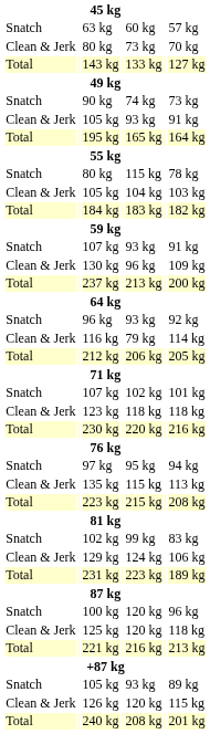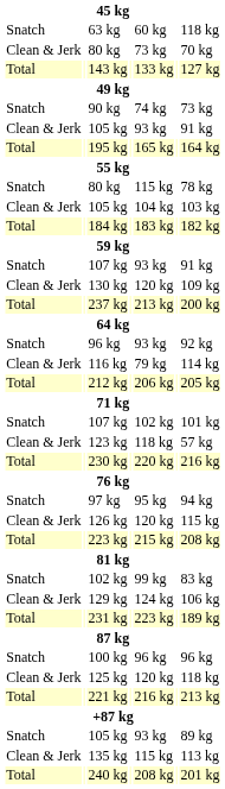 <table>
 <tr>
 <th colspan=7>45 kg</th>
 </tr>
 <tr>
 <td>Snatch</td>
 <td></td>
 <td>63 kg</td>
 <td></td>
 <td>60 kg</td>
 <td></td>
-<td>57 kg</td>
+<td>118 kg</td>
 </tr>
 <tr>
 <td>Clean & Jerk</td>
 <td></td>
 <td>80 kg</td>
 <td></td>
 <td>73 kg</td>
 <td></td>
 <td>70 kg</td>
 </tr>
 <tr bgcolor=ffffcc>
 <td>Total</td>
 <td></td>
 <td>143 kg</td>
 <td></td>
 <td>133 kg</td>
 <td></td>
 <td>127 kg</td>
 </tr>
 <tr>
 <th colspan=7>49 kg</th>
 </tr>
 <tr>
 <td>Snatch</td>
 <td></td>
 <td>90 kg</td>
 <td></td>
 <td>74 kg</td>
 <td></td>
 <td>73 kg</td>
 </tr>
 <tr>
 <td>Clean & Jerk</td>
 <td></td>
 <td>105 kg</td>
 <td></td>
 <td>93 kg</td>
 <td></td>
 <td>91 kg</td>
 </tr>
 <tr bgcolor=ffffcc>
 <td>Total</td>
 <td></td>
 <td>195 kg</td>
 <td></td>
 <td>165 kg</td>
 <td></td>
 <td>164 kg</td>
 </tr>
 <tr>
 <th colspan=7>55 kg</th>
 </tr>
 <tr>
 <td>Snatch</td>
 <td></td>
 <td>80 kg</td>
 <td></td>
 <td>115 kg</td>
 <td></td>
 <td>78 kg</td>
 </tr>
 <tr>
 <td>Clean & Jerk</td>
 <td></td>
 <td>105 kg</td>
 <td></td>
 <td>104 kg</td>
 <td></td>
 <td>103 kg</td>
 </tr>
 <tr bgcolor=ffffcc>
 <td>Total</td>
 <td></td>
 <td>184 kg</td>
 <td></td>
 <td>183 kg</td>
 <td></td>
 <td>182 kg</td>
 </tr>
 <tr>
 <th colspan=7>59 kg</th>
 </tr>
 <tr>
 <td>Snatch</td>
 <td></td>
 <td>107 kg</td>
 <td></td>
 <td>93 kg</td>
 <td></td>
 <td>91 kg</td>
 </tr>
 <tr>
 <td>Clean & Jerk</td>
 <td></td>
 <td>130 kg</td>
 <td></td>
-<td>96 kg</td>
+<td>120 kg</td>
 <td></td>
 <td>109 kg</td>
 </tr>
 <tr bgcolor=ffffcc>
 <td>Total</td>
 <td></td>
 <td>237 kg</td>
 <td></td>
 <td>213 kg</td>
 <td></td>
 <td>200 kg</td>
 </tr>
 <tr>
 <th colspan=7>64 kg</th>
 </tr>
 <tr>
 <td>Snatch</td>
 <td></td>
 <td>96 kg</td>
 <td></td>
 <td>93 kg</td>
 <td></td>
 <td>92 kg</td>
 </tr>
 <tr>
 <td>Clean & Jerk</td>
 <td></td>
 <td>116 kg</td>
 <td></td>
 <td>79 kg</td>
 <td></td>
 <td>114 kg</td>
 </tr>
 <tr bgcolor=ffffcc>
 <td>Total</td>
 <td></td>
 <td>212 kg</td>
 <td></td>
 <td>206 kg</td>
 <td></td>
 <td>205 kg</td>
 </tr>
 <tr>
 <th colspan=7>71 kg</th>
 </tr>
 <tr>
 <td>Snatch</td>
 <td></td>
 <td>107 kg</td>
 <td></td>
 <td>102 kg</td>
 <td></td>
 <td>101 kg</td>
 </tr>
 <tr>
 <td>Clean & Jerk</td>
 <td></td>
 <td>123 kg</td>
 <td></td>
 <td>118 kg</td>
 <td></td>
-<td>118 kg</td>
+<td>57 kg</td>
 </tr>
 <tr bgcolor=ffffcc>
 <td>Total</td>
 <td></td>
 <td>230 kg</td>
 <td></td>
 <td>220 kg</td>
 <td></td>
 <td>216 kg</td>
 </tr>
 <tr>
 <th colspan=7>76 kg</th>
 </tr>
 <tr>
 <td>Snatch</td>
 <td></td>
 <td>97 kg</td>
 <td></td>
 <td>95 kg</td>
 <td></td>
 <td>94 kg</td>
 </tr>
 <tr>
 <td>Clean & Jerk</td>
 <td></td>
-<td>135 kg</td>
+<td>126 kg</td>
+<td></td>
+<td>120 kg</td>
 <td></td>
 <td>115 kg</td>
-<td></td>
-<td>113 kg</td>
 </tr>
 <tr bgcolor=ffffcc>
 <td>Total</td>
 <td></td>
 <td>223 kg</td>
 <td></td>
 <td>215 kg</td>
 <td></td>
 <td>208 kg</td>
 </tr>
 <tr>
 <th colspan=7>81 kg</th>
 </tr>
 <tr>
 <td>Snatch</td>
 <td></td>
 <td>102 kg</td>
 <td></td>
 <td>99 kg</td>
 <td></td>
 <td>83 kg</td>
 </tr>
 <tr>
 <td>Clean & Jerk</td>
 <td></td>
 <td>129 kg</td>
 <td></td>
 <td>124 kg</td>
 <td></td>
 <td>106 kg</td>
 </tr>
 <tr bgcolor=ffffcc>
 <td>Total</td>
 <td></td>
 <td>231 kg</td>
 <td></td>
 <td>223 kg</td>
 <td></td>
 <td>189 kg</td>
 </tr>
 <tr>
 <th colspan=7>87 kg</th>
 </tr>
 <tr>
 <td>Snatch</td>
 <td></td>
 <td>100 kg</td>
 <td></td>
-<td>120 kg</td>
+<td>96 kg</td>
 <td></td>
 <td>96 kg</td>
 </tr>
 <tr>
 <td>Clean & Jerk</td>
 <td></td>
 <td>125 kg</td>
 <td></td>
 <td>120 kg</td>
 <td></td>
 <td>118 kg</td>
 </tr>
 <tr bgcolor=ffffcc>
 <td>Total</td>
 <td></td>
 <td>221 kg</td>
 <td></td>
 <td>216 kg</td>
 <td></td>
 <td>213 kg</td>
 </tr>
 <tr>
 <th colspan=7>+87 kg</th>
 </tr>
 <tr>
 <td>Snatch</td>
 <td></td>
 <td>105 kg</td>
 <td></td>
 <td>93 kg</td>
 <td></td>
 <td>89 kg</td>
 </tr>
 <tr>
 <td>Clean & Jerk</td>
 <td></td>
-<td>126 kg</td>
-<td></td>
-<td>120 kg</td>
+<td>135 kg</td>
 <td></td>
 <td>115 kg</td>
+<td></td>
+<td>113 kg</td>
 </tr>
 <tr bgcolor=ffffcc>
 <td>Total</td>
 <td></td>
 <td>240 kg</td>
 <td></td>
 <td>208 kg</td>
 <td></td>
 <td>201 kg</td>
 </tr>
 </table>
